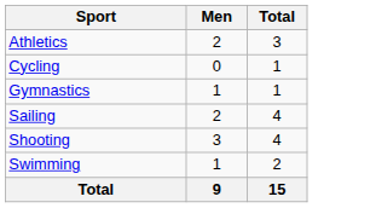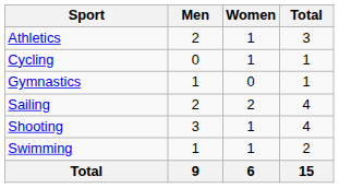 <table class="wikitable sortable" style="text-align:center;">
 <tr>
 <th width=180>Sport</th>
 <th width=55>Men</th>
+<th width=55>Women</th>
 <th width=55>Total</th>
 </tr>
 <tr>
 <td align=left><a href='#'>Athletics</a></td>
 <td>2</td>
+<td>1</td>
 <td>3</td>
 </tr>
 <tr>
 <td align=left><a href='#'>Cycling</a></td>
 <td>0</td>
 <td>1</td>
+<td>1</td>
 </tr>
 <tr>
 <td align=left><a href='#'>Gymnastics</a></td>
 <td>1</td>
+<td>0</td>
 <td>1</td>
 </tr>
 <tr>
 <td align=left><a href='#'>Sailing</a></td>
+<td>2</td>
 <td>2</td>
 <td>4</td>
 </tr>
 <tr>
 <td align=left><a href='#'>Shooting</a></td>
 <td>3</td>
+<td>1</td>
 <td>4</td>
 </tr>
 <tr>
 <td align=left><a href='#'>Swimming</a></td>
+<td>1</td>
 <td>1</td>
 <td>2</td>
 </tr>
 <tr>
 <th>Total</th>
 <th>9</th>
+<th>6</th>
 <th>15</th>
 </tr>
 </table>
